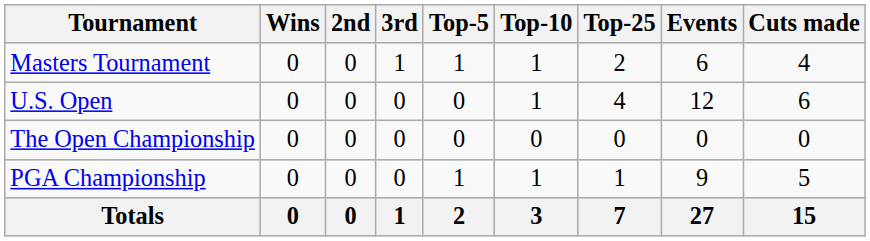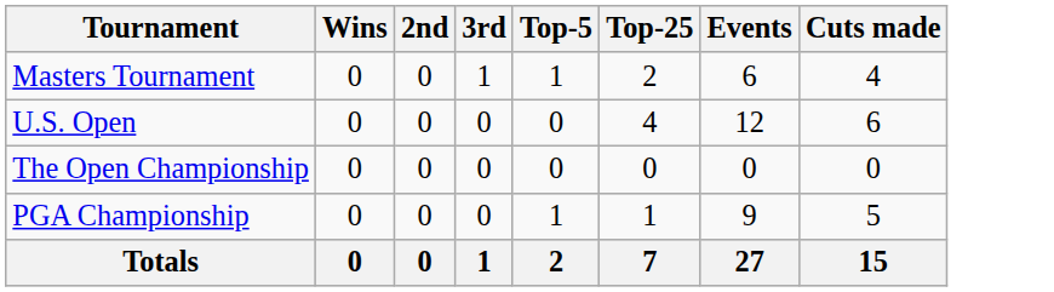 <table class=wikitable style=text-align:center>
 <tr>
 <th>Tournament</th>
 <th>Wins</th>
 <th>2nd</th>
 <th>3rd</th>
 <th>Top-5</th>
-<th>Top-10</th>
 <th>Top-25</th>
 <th>Events</th>
 <th>Cuts made</th>
 </tr>
 <tr>
 <td align=left><a href='#'>Masters Tournament</a></td>
 <td>0</td>
 <td>0</td>
-<td>1</td>
 <td>1</td>
 <td>1</td>
 <td>2</td>
 <td>6</td>
 <td>4</td>
 </tr>
 <tr>
 <td align=left><a href='#'>U.S. Open</a></td>
 <td>0</td>
 <td>0</td>
 <td>0</td>
 <td>0</td>
-<td>1</td>
 <td>4</td>
 <td>12</td>
 <td>6</td>
 </tr>
 <tr>
 <td align=left><a href='#'>The Open Championship</a></td>
-<td>0</td>
 <td>0</td>
 <td>0</td>
 <td>0</td>
 <td>0</td>
 <td>0</td>
 <td>0</td>
 <td>0</td>
 </tr>
 <tr>
 <td align=left><a href='#'>PGA Championship</a></td>
 <td>0</td>
 <td>0</td>
 <td>0</td>
 <td>1</td>
 <td>1</td>
-<td>1</td>
 <td>9</td>
 <td>5</td>
 </tr>
 <tr>
 <th>Totals</th>
 <th>0</th>
 <th>0</th>
 <th>1</th>
 <th>2</th>
-<th>3</th>
 <th>7</th>
 <th>27</th>
 <th>15</th>
 </tr>
 </table>
